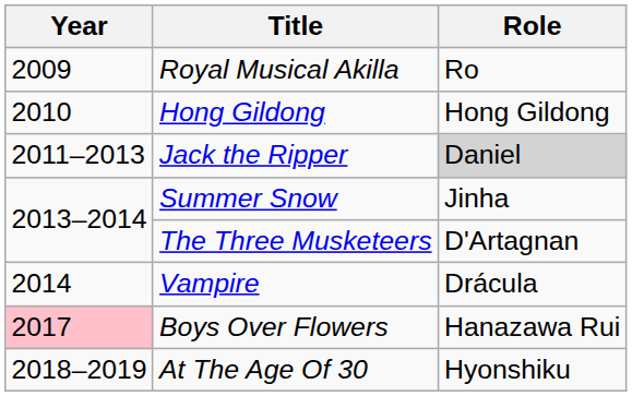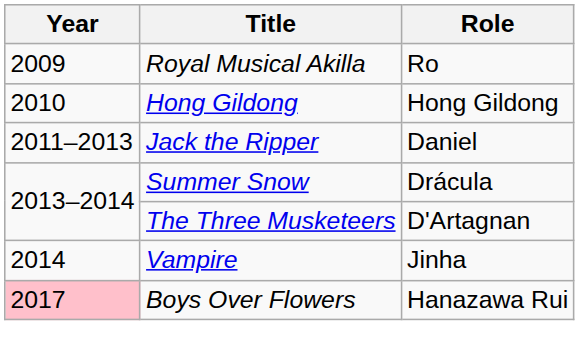 <table class="wikitable">
 <tr>
 <th>Year</th>
 <th>Title</th>
 <th>Role</th>
 </tr>
 <tr>
 <td>2009</td>
 <td><em>Royal Musical Akilla</em></td>
 <td>Ro</td>
 </tr>
 <tr>
 <td>2010</td>
 <td><em><a href='#'>Hong Gildong</a></em></td>
 <td>Hong Gildong</td>
 </tr>
 <tr>
 <td>2011–2013</td>
 <td><em><a href='#'>Jack the Ripper</a></em></td>
-<td style="background: lightgrey;">Daniel</td>
+<td>Daniel</td>
 </tr>
 <tr>
 <td rowspan=2>2013–2014</td>
 <td><em><a href='#'>Summer Snow</a></em></td>
-<td>Jinha</td>
+<td>Drácula</td>
 </tr>
 <tr>
 <td><em><a href='#'>The Three Musketeers</a></em></td>
 <td>D'Artagnan</td>
 </tr>
 <tr>
 <td>2014</td>
 <td><em><a href='#'>Vampire</a></em></td>
-<td>Drácula</td>
+<td>Jinha</td>
 </tr>
 <tr>
 <td style="background: pink;">2017</td>
 <td><em>Boys Over Flowers</em></td>
 <td>Hanazawa Rui</td>
 </tr>
-<tr>
-<td>2018–2019</td>
-<td><em>At The Age Of 30</em></td>
-<td>Hyonshiku</td>
-</tr>
 </table>
